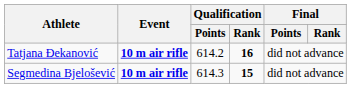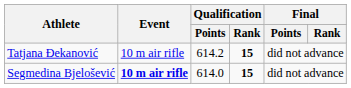 <table class="wikitable" style="font-size:90%">
 <tr>
 <th rowspan="2">Athlete</th>
 <th rowspan="2">Event</th>
 <th colspan=2>Qualification</th>
 <th colspan=2>Final</th>
 </tr>
 <tr style="font-size:95%">
 <th>Points</th>
 <th>Rank</th>
 <th>Points</th>
 <th>Rank</th>
 </tr>
 <tr align=center>
 <td align=left><a href='#'>Tatjana Đekanović</a></td>
-<td align=left><strong><a href='#'>10 m air rifle</a></strong></td>
+<td align=left><a href='#'>10 m air rifle</a></td>
 <td>614.2</td>
-<td><strong>16</strong></td>
+<td><strong>15</strong></td>
 <td colspan=2>did not advance</td>
 </tr>
 <tr align=center>
 <td align=left><a href='#'>Segmedina Bjelošević</a></td>
 <td align=left><strong><a href='#'>10 m air rifle</a></strong></td>
-<td>614.3</td>
+<td>614.0</td>
 <td><strong>15</strong></td>
 <td colspan=2>did not advance</td>
 </tr>
 </table>
